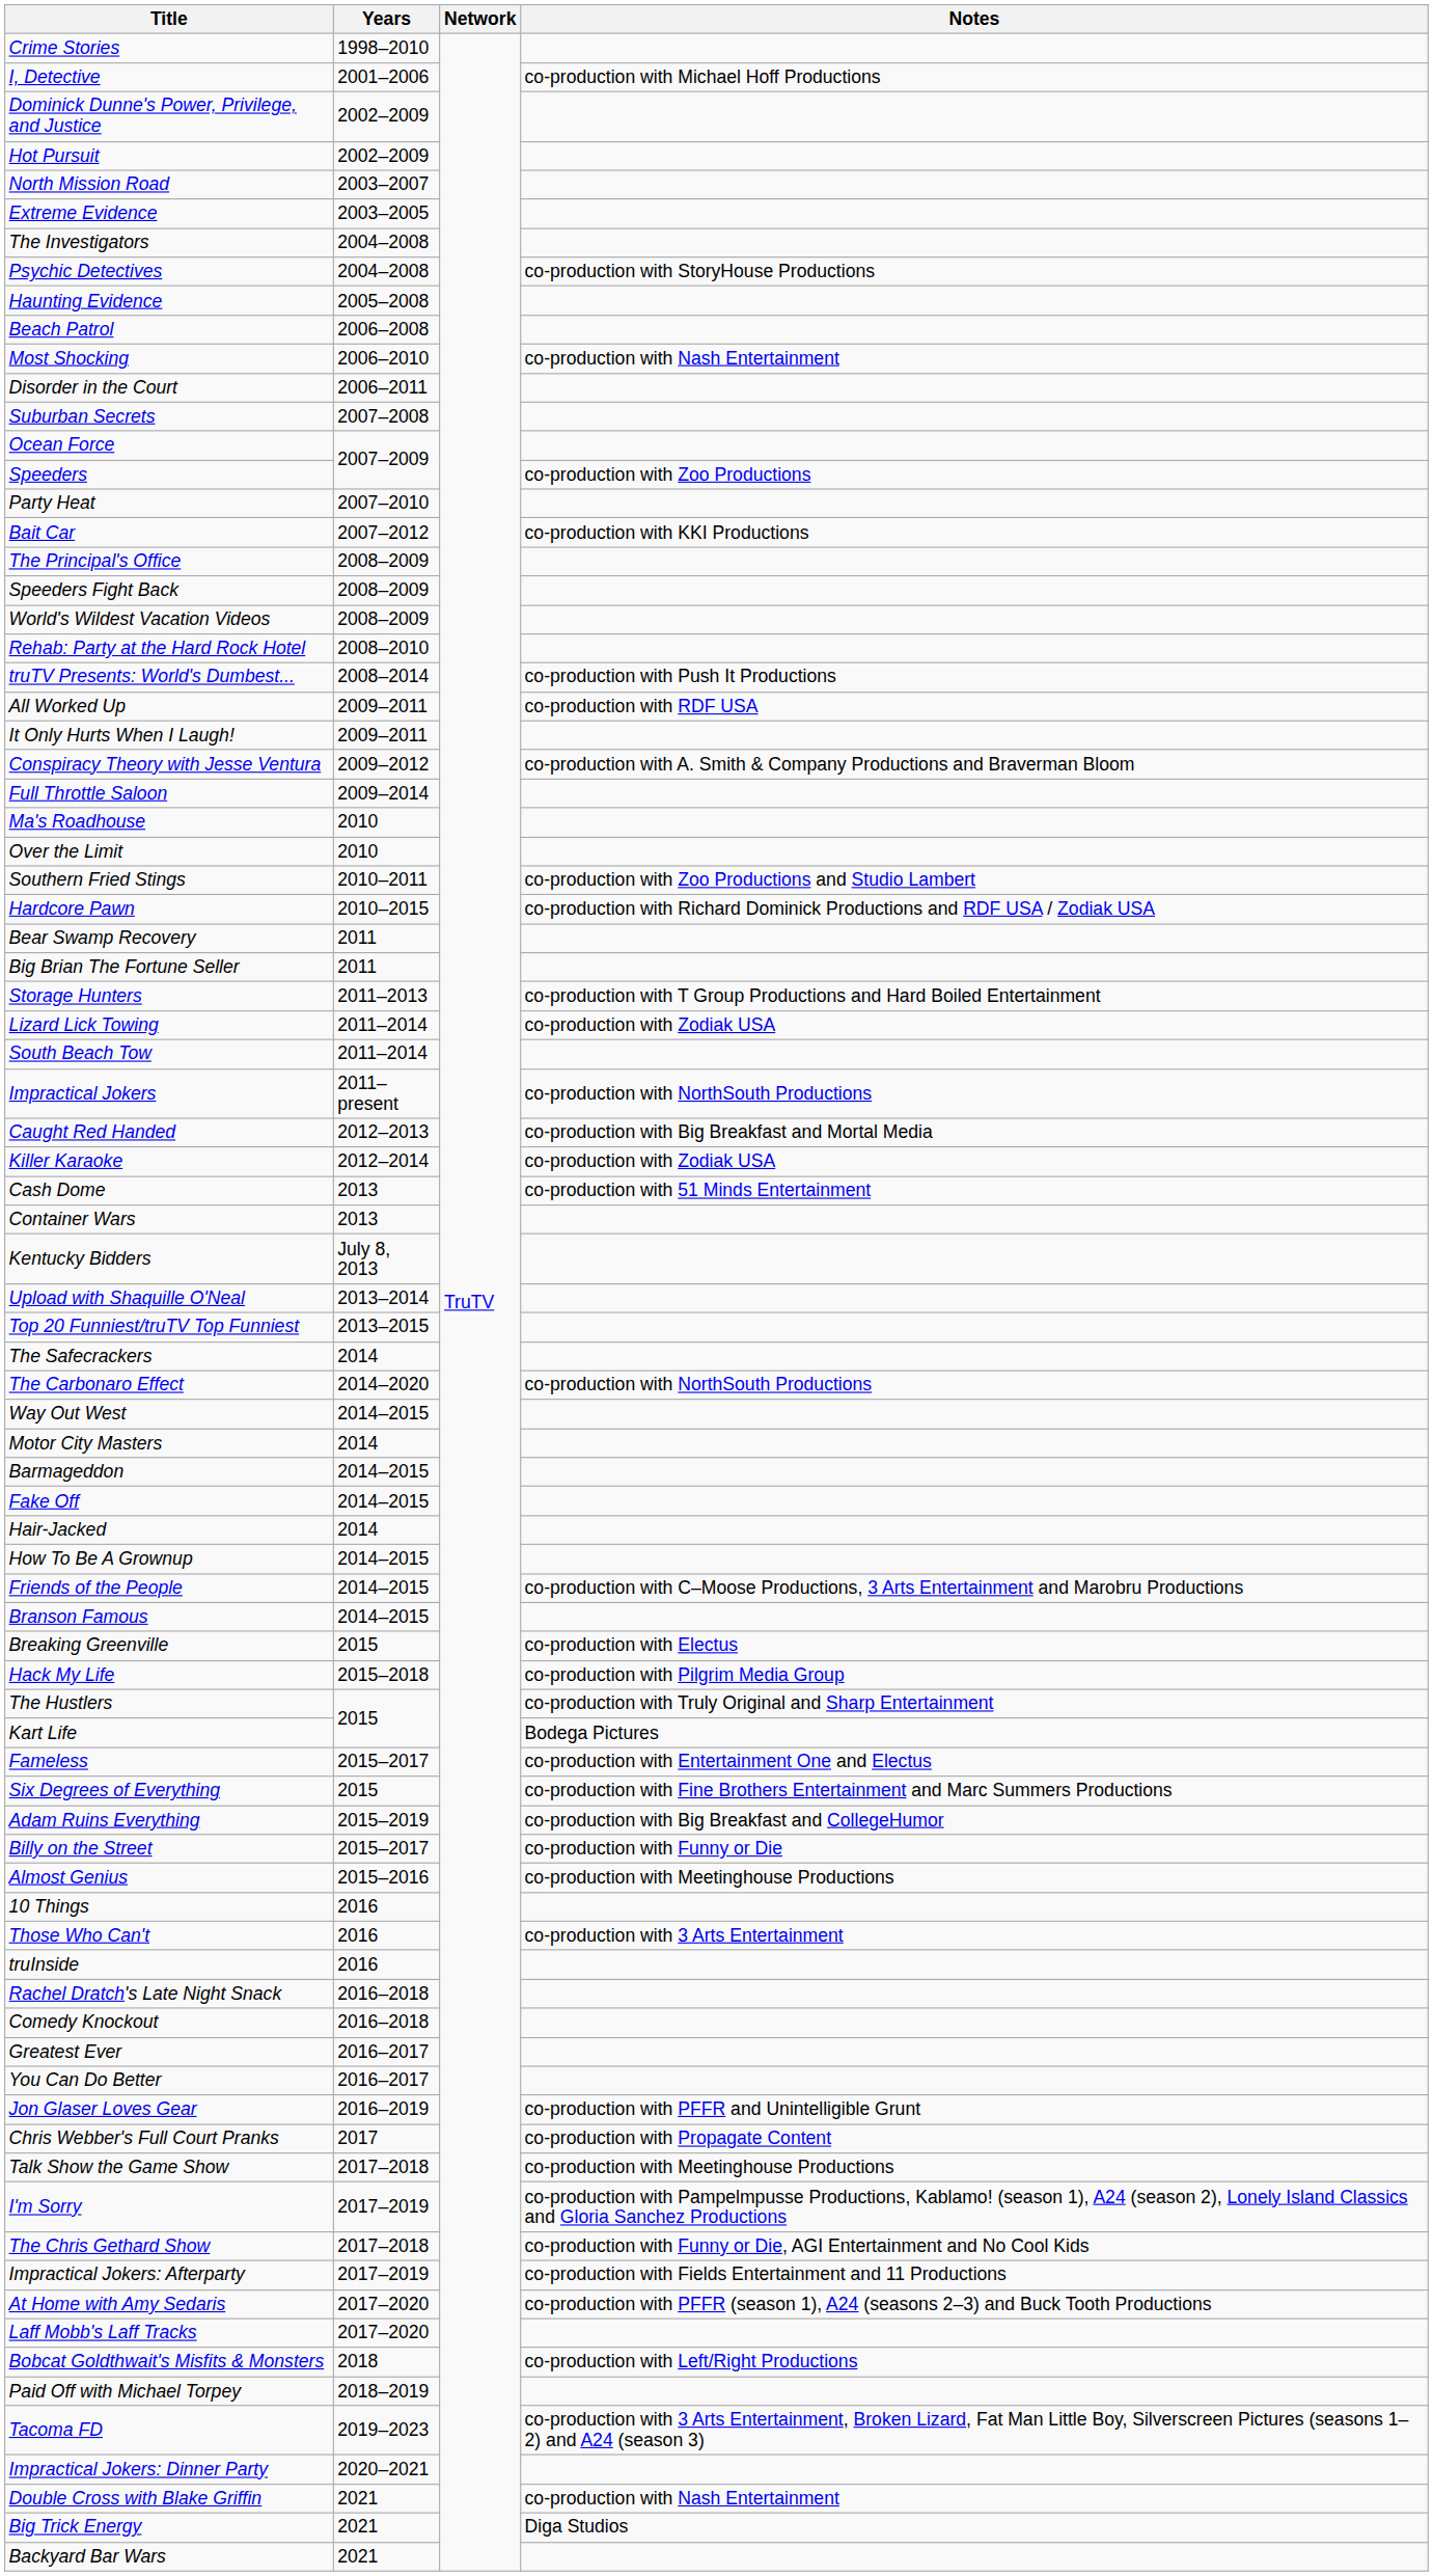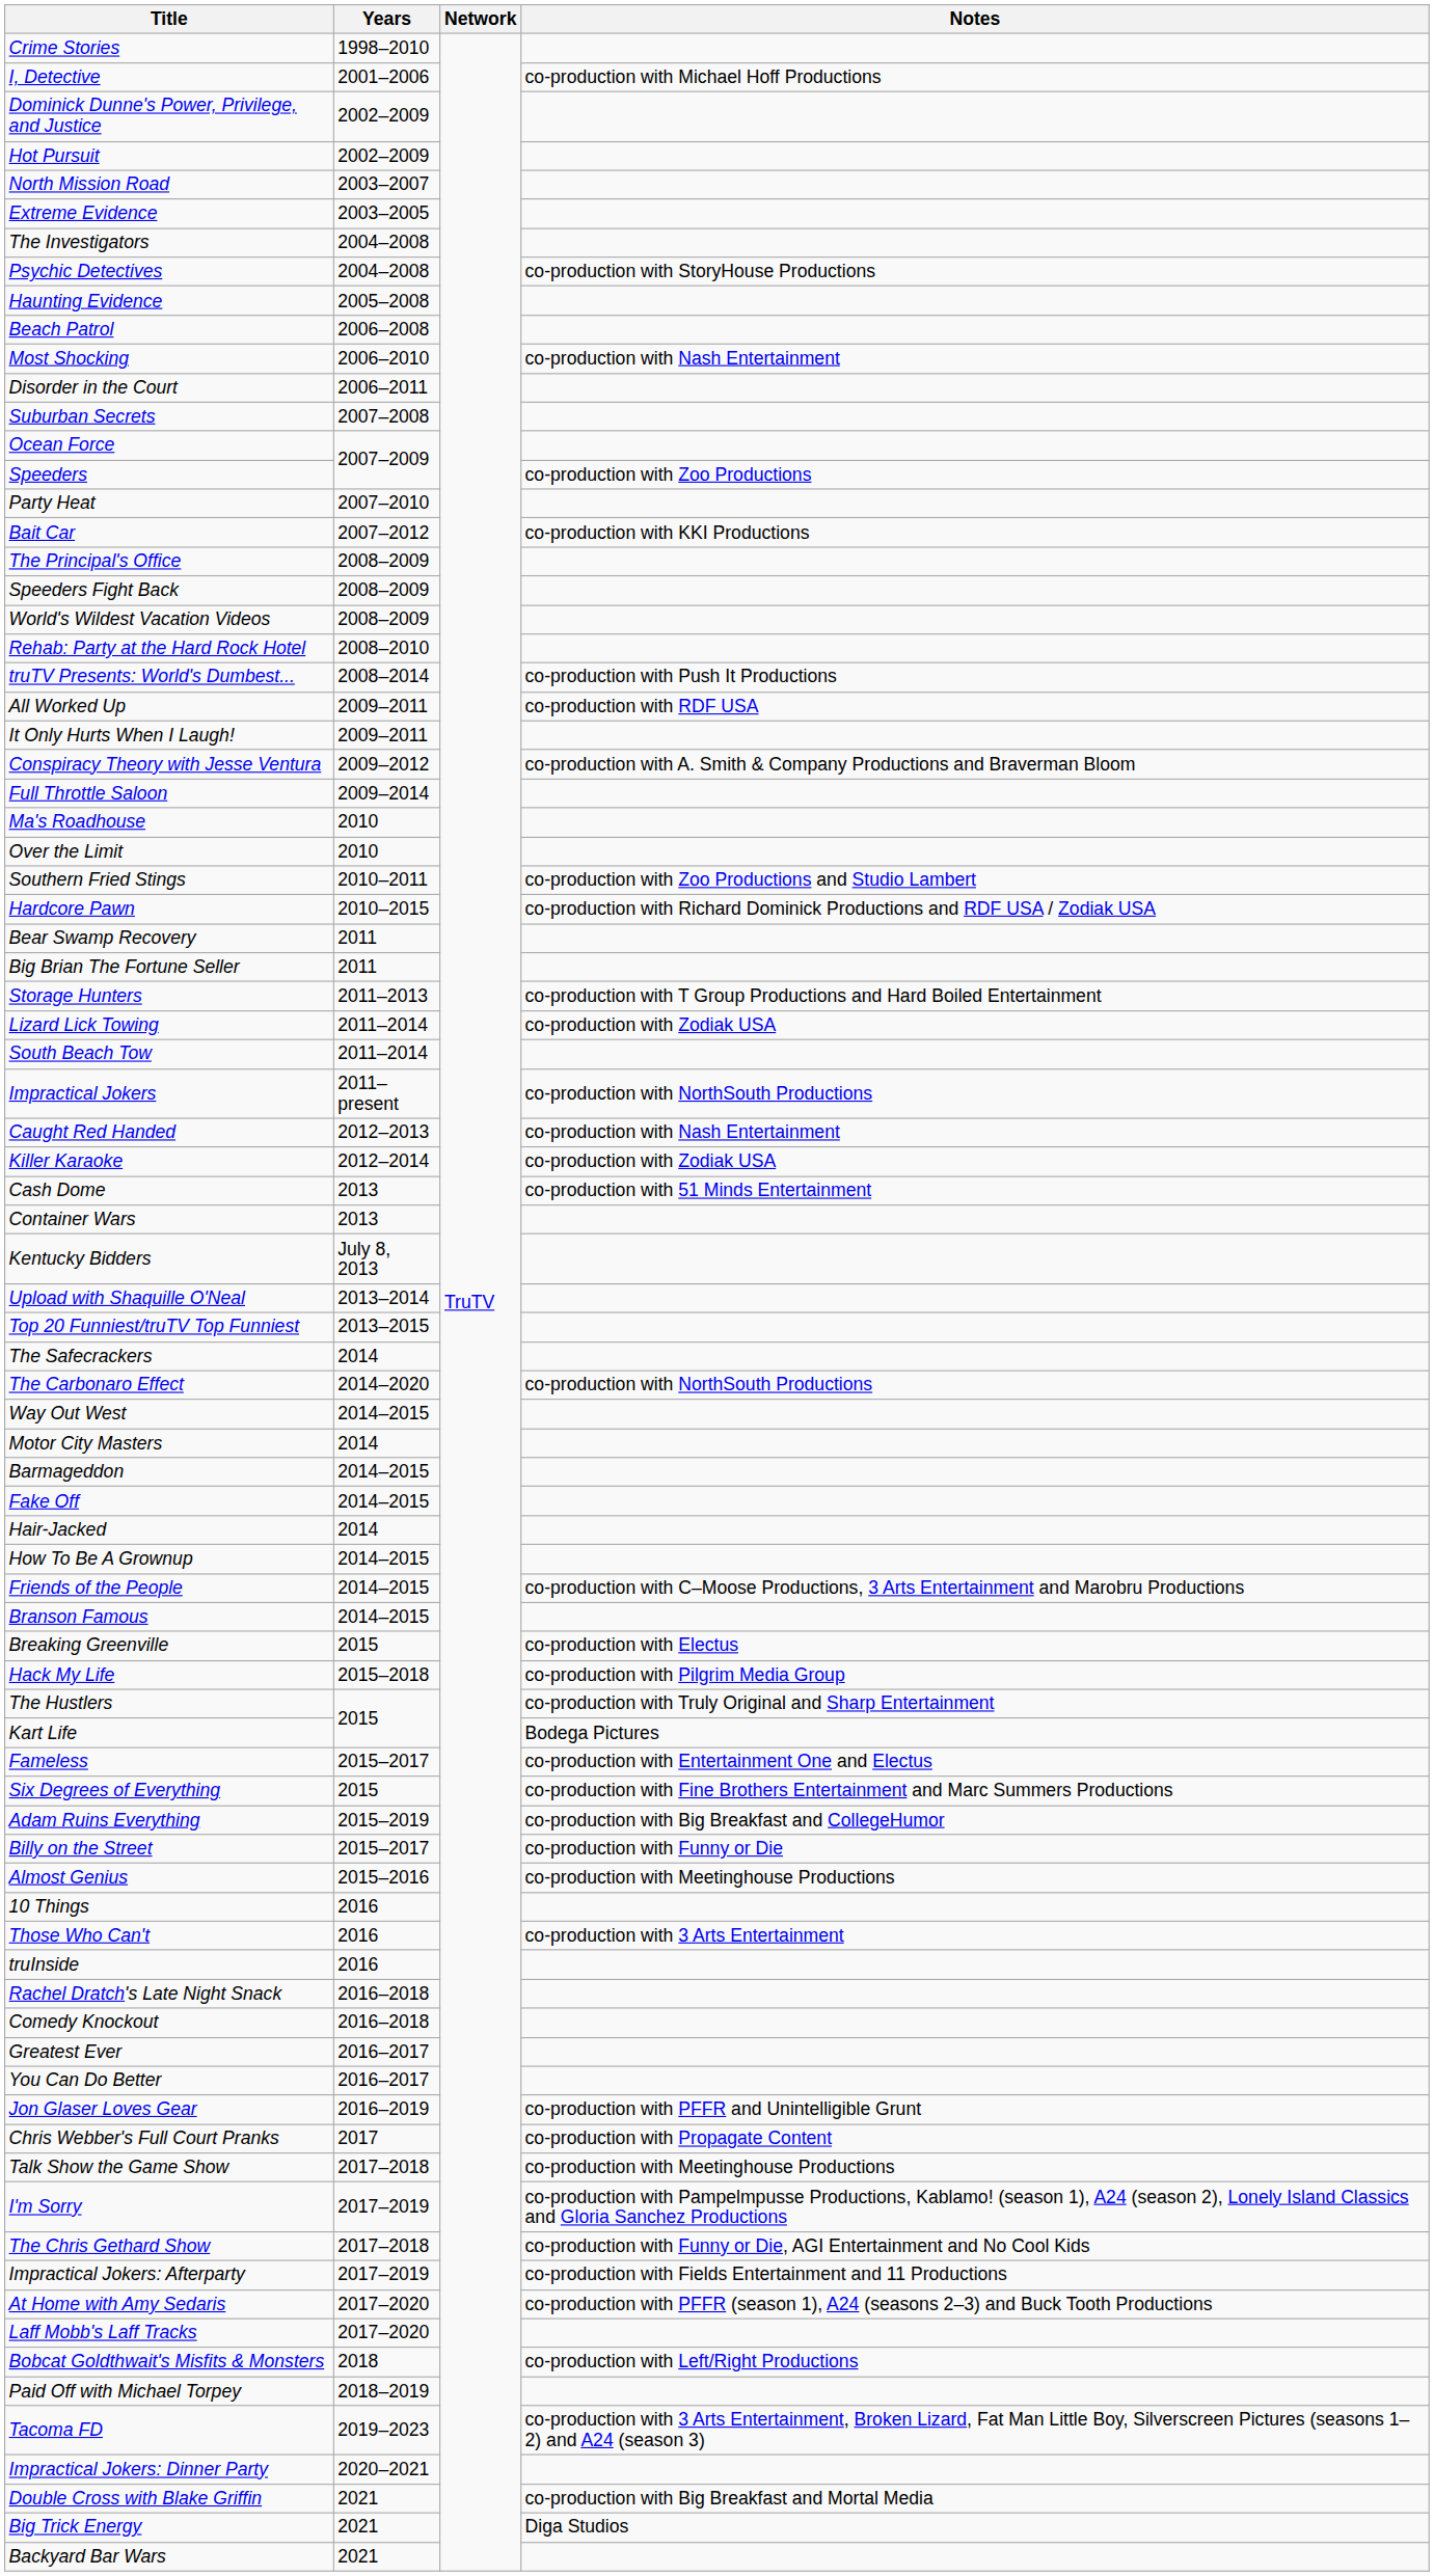 <table class="wikitable sortable">
 <tr>
 <th>Title</th>
 <th>Years</th>
 <th>Network</th>
 <th>Notes</th>
 </tr>
 <tr>
 <td><em><a href='#'>Crime Stories</a></em></td>
 <td>1998–2010</td>
 <td rowspan="84"><a href='#'>TruTV</a></td>
 <td></td>
 </tr>
 <tr>
 <td><em><a href='#'>I, Detective</a></em></td>
 <td>2001–2006</td>
 <td>co-production with Michael Hoff Productions</td>
 </tr>
 <tr>
 <td><em><a href='#'>Dominick Dunne's Power, Privilege, and Justice</a></em></td>
 <td>2002–2009</td>
 <td></td>
 </tr>
 <tr>
 <td><em><a href='#'>Hot Pursuit</a></em></td>
 <td>2002–2009</td>
 <td></td>
 </tr>
 <tr>
 <td><em><a href='#'>North Mission Road</a></em></td>
 <td>2003–2007</td>
 <td></td>
 </tr>
 <tr>
 <td><em><a href='#'>Extreme Evidence</a></em></td>
 <td>2003–2005</td>
 <td></td>
 </tr>
 <tr>
 <td><em>The Investigators</em></td>
 <td>2004–2008</td>
 <td></td>
 </tr>
 <tr>
 <td><em><a href='#'>Psychic Detectives</a></em></td>
 <td>2004–2008</td>
 <td>co-production with StoryHouse Productions</td>
 </tr>
 <tr>
 <td><em><a href='#'>Haunting Evidence</a></em></td>
 <td>2005–2008</td>
 <td></td>
 </tr>
 <tr>
 <td><em><a href='#'>Beach Patrol</a></em></td>
 <td>2006–2008</td>
 <td></td>
 </tr>
 <tr>
 <td><em><a href='#'>Most Shocking</a></em></td>
 <td>2006–2010</td>
 <td>co-production with <a href='#'>Nash Entertainment</a></td>
 </tr>
 <tr>
 <td><em>Disorder in the Court</em></td>
 <td>2006–2011</td>
 <td></td>
 </tr>
 <tr>
 <td><em><a href='#'>Suburban Secrets</a></em></td>
 <td>2007–2008</td>
 <td></td>
 </tr>
 <tr>
 <td><em><a href='#'>Ocean Force</a></em></td>
 <td rowspan="2">2007–2009</td>
 <td></td>
 </tr>
 <tr>
 <td><em><a href='#'>Speeders</a></em></td>
 <td>co-production with <a href='#'>Zoo Productions</a></td>
 </tr>
 <tr>
 <td><em>Party Heat</em></td>
 <td>2007–2010</td>
 <td></td>
 </tr>
 <tr>
 <td><em><a href='#'>Bait Car</a></em></td>
 <td>2007–2012</td>
 <td>co-production with KKI Productions</td>
 </tr>
 <tr>
 <td><em><a href='#'>The Principal's Office</a></em></td>
 <td>2008–2009</td>
 <td></td>
 </tr>
 <tr>
 <td><em>Speeders Fight Back</em></td>
 <td>2008–2009</td>
 <td></td>
 </tr>
 <tr>
 <td><em>World's Wildest Vacation Videos</em></td>
 <td>2008–2009</td>
 <td></td>
 </tr>
 <tr>
 <td><em><a href='#'>Rehab: Party at the Hard Rock Hotel</a></em></td>
 <td>2008–2010</td>
 <td></td>
 </tr>
 <tr>
 <td><em><a href='#'>truTV Presents: World's Dumbest...</a></em></td>
 <td>2008–2014</td>
 <td>co-production with Push It Productions</td>
 </tr>
 <tr>
 <td><em>All Worked Up</em></td>
 <td>2009–2011</td>
 <td>co-production with <a href='#'>RDF USA</a></td>
 </tr>
 <tr>
 <td><em>It Only Hurts When I Laugh!</em></td>
 <td>2009–2011</td>
 <td></td>
 </tr>
 <tr>
 <td><em><a href='#'>Conspiracy Theory with Jesse Ventura</a></em></td>
 <td>2009–2012</td>
 <td>co-production with A. Smith & Company Productions and Braverman Bloom</td>
 </tr>
 <tr>
 <td><em><a href='#'>Full Throttle Saloon</a></em></td>
 <td>2009–2014</td>
 <td></td>
 </tr>
 <tr>
 <td><em><a href='#'>Ma's Roadhouse</a></em></td>
 <td>2010</td>
 <td></td>
 </tr>
 <tr>
 <td><em>Over the Limit</em></td>
 <td>2010</td>
 <td></td>
 </tr>
 <tr>
 <td><em>Southern Fried Stings</em></td>
 <td>2010–2011</td>
 <td>co-production with <a href='#'>Zoo Productions</a> and <a href='#'>Studio Lambert</a></td>
 </tr>
 <tr>
 <td><em><a href='#'>Hardcore Pawn</a></em></td>
 <td>2010–2015</td>
 <td>co-production with Richard Dominick Productions and <a href='#'>RDF USA</a> / <a href='#'>Zodiak USA</a></td>
 </tr>
 <tr>
 <td><em>Bear Swamp Recovery</em></td>
 <td>2011</td>
 <td></td>
 </tr>
 <tr>
 <td><em>Big Brian The Fortune Seller</em></td>
 <td>2011</td>
 <td></td>
 </tr>
 <tr>
 <td><em><a href='#'>Storage Hunters</a></em></td>
 <td>2011–2013</td>
 <td>co-production with T Group Productions and Hard Boiled Entertainment</td>
 </tr>
 <tr>
 <td><em><a href='#'>Lizard Lick Towing</a></em></td>
 <td>2011–2014</td>
 <td>co-production with <a href='#'>Zodiak USA</a></td>
 </tr>
 <tr>
 <td><em><a href='#'>South Beach Tow</a></em></td>
 <td>2011–2014</td>
 <td></td>
 </tr>
 <tr>
 <td><em><a href='#'>Impractical Jokers</a></em></td>
 <td>2011–present</td>
 <td>co-production with <a href='#'>NorthSouth Productions</a></td>
 </tr>
 <tr>
 <td><em><a href='#'>Caught Red Handed</a></em></td>
 <td>2012–2013</td>
-<td>co-production with Big Breakfast and Mortal Media</td>
+<td>co-production with <a href='#'>Nash Entertainment</a></td>
 </tr>
 <tr>
 <td><em><a href='#'>Killer Karaoke</a></em></td>
 <td>2012–2014</td>
 <td>co-production with <a href='#'>Zodiak USA</a></td>
 </tr>
 <tr>
 <td><em>Cash Dome</em></td>
 <td>2013</td>
 <td>co-production with <a href='#'>51 Minds Entertainment</a></td>
 </tr>
 <tr>
 <td><em>Container Wars</em></td>
 <td>2013</td>
 <td></td>
 </tr>
 <tr>
 <td><em>Kentucky Bidders</em></td>
 <td>July 8, 2013</td>
 <td></td>
 </tr>
 <tr>
 <td><em><a href='#'>Upload with Shaquille O'Neal</a></em></td>
 <td>2013–2014</td>
 <td></td>
 </tr>
 <tr>
 <td><em><a href='#'>Top 20 Funniest/truTV Top Funniest</a></em></td>
 <td>2013–2015</td>
 <td></td>
 </tr>
 <tr>
 <td><em>The Safecrackers</em></td>
 <td>2014</td>
 <td></td>
 </tr>
 <tr>
 <td><em><a href='#'>The Carbonaro Effect</a></em></td>
 <td>2014–2020</td>
 <td>co-production with <a href='#'>NorthSouth Productions</a></td>
 </tr>
 <tr>
 <td><em>Way Out West</em></td>
 <td>2014–2015</td>
 <td></td>
 </tr>
 <tr>
 <td><em>Motor City Masters</em></td>
 <td>2014</td>
 <td></td>
 </tr>
 <tr>
 <td><em>Barmageddon</em></td>
 <td>2014–2015</td>
 <td></td>
 </tr>
 <tr>
 <td><em><a href='#'>Fake Off</a></em></td>
 <td>2014–2015</td>
 <td></td>
 </tr>
 <tr>
 <td><em>Hair-Jacked</em></td>
 <td>2014</td>
 <td></td>
 </tr>
 <tr>
 <td><em>How To Be A Grownup</em></td>
 <td>2014–2015</td>
 <td></td>
 </tr>
 <tr>
 <td><em><a href='#'>Friends of the People</a></em></td>
 <td>2014–2015</td>
 <td>co-production with C–Moose Productions, <a href='#'>3 Arts Entertainment</a> and Marobru Productions</td>
 </tr>
 <tr>
 <td><em><a href='#'>Branson Famous</a></em></td>
 <td>2014–2015</td>
 <td></td>
 </tr>
 <tr>
 <td><em>Breaking Greenville</em></td>
 <td>2015</td>
 <td>co-production with <a href='#'>Electus</a></td>
 </tr>
 <tr>
 <td><em><a href='#'>Hack My Life</a></em></td>
 <td>2015–2018</td>
 <td>co-production with <a href='#'>Pilgrim Media Group</a></td>
 </tr>
 <tr>
 <td><em>The Hustlers</em></td>
 <td rowspan="2">2015</td>
 <td>co-production with Truly Original and <a href='#'>Sharp Entertainment</a></td>
 </tr>
 <tr>
 <td><em>Kart Life</em></td>
 <td>Bodega Pictures</td>
 </tr>
 <tr>
 <td><em><a href='#'>Fameless</a></em></td>
 <td>2015–2017</td>
 <td>co-production with <a href='#'>Entertainment One</a> and <a href='#'>Electus</a></td>
 </tr>
 <tr>
 <td><em><a href='#'>Six Degrees of Everything</a></em></td>
 <td>2015</td>
 <td>co-production with <a href='#'>Fine Brothers Entertainment</a> and Marc Summers Productions</td>
 </tr>
 <tr>
 <td><em><a href='#'>Adam Ruins Everything</a></em></td>
 <td>2015–2019</td>
 <td>co-production with Big Breakfast and <a href='#'>CollegeHumor</a></td>
 </tr>
 <tr>
 <td><em><a href='#'>Billy on the Street</a></em></td>
 <td>2015–2017</td>
 <td>co-production with <a href='#'>Funny or Die</a></td>
 </tr>
 <tr>
 <td><em><a href='#'>Almost Genius</a></em></td>
 <td>2015–2016</td>
 <td>co-production with Meetinghouse Productions</td>
 </tr>
 <tr>
 <td><em>10 Things</em></td>
 <td>2016</td>
 <td></td>
 </tr>
 <tr>
 <td><em><a href='#'>Those Who Can't</a></em></td>
 <td>2016</td>
 <td>co-production with <a href='#'>3 Arts Entertainment</a></td>
 </tr>
 <tr>
 <td><em>truInside</em></td>
 <td>2016</td>
 <td></td>
 </tr>
 <tr>
 <td><em><a href='#'>Rachel Dratch</a>'s Late Night Snack</em></td>
 <td>2016–2018</td>
 <td></td>
 </tr>
 <tr>
 <td><em>Comedy Knockout</em></td>
 <td>2016–2018</td>
 <td></td>
 </tr>
 <tr>
 <td><em>Greatest Ever</em></td>
 <td>2016–2017</td>
 <td></td>
 </tr>
 <tr>
 <td><em>You Can Do Better</em></td>
 <td>2016–2017</td>
 <td></td>
 </tr>
 <tr>
 <td><em><a href='#'>Jon Glaser Loves Gear</a></em></td>
 <td>2016–2019</td>
 <td>co-production with <a href='#'>PFFR</a> and Unintelligible Grunt</td>
 </tr>
 <tr>
 <td><em>Chris Webber's Full Court Pranks</em></td>
 <td>2017</td>
 <td>co-production with <a href='#'>Propagate Content</a></td>
 </tr>
 <tr>
 <td><em>Talk Show the Game Show</em></td>
 <td>2017–2018</td>
 <td>co-production with Meetinghouse Productions</td>
 </tr>
 <tr>
 <td><em><a href='#'>I'm Sorry</a></em></td>
 <td>2017–2019</td>
 <td>co-production with Pampelmpusse Productions, Kablamo! (season 1), <a href='#'>A24</a> (season 2), <a href='#'>Lonely Island Classics</a> and <a href='#'>Gloria Sanchez Productions</a></td>
 </tr>
 <tr>
 <td><em><a href='#'>The Chris Gethard Show</a></em></td>
 <td>2017–2018</td>
 <td>co-production with <a href='#'>Funny or Die</a>, AGI Entertainment and No Cool Kids</td>
 </tr>
 <tr>
 <td><em>Impractical Jokers: Afterparty</em></td>
 <td>2017–2019</td>
 <td>co-production with Fields Entertainment and 11 Productions</td>
 </tr>
 <tr>
 <td><em><a href='#'>At Home with Amy Sedaris</a></em></td>
 <td>2017–2020</td>
 <td>co-production with <a href='#'>PFFR</a> (season 1), <a href='#'>A24</a> (seasons 2–3) and Buck Tooth Productions</td>
 </tr>
 <tr>
 <td><em><a href='#'>Laff Mobb's Laff Tracks</a></em></td>
 <td>2017–2020</td>
 <td></td>
 </tr>
 <tr>
 <td><em><a href='#'>Bobcat Goldthwait's Misfits & Monsters</a></em></td>
 <td>2018</td>
 <td>co-production with <a href='#'>Left/Right Productions</a></td>
 </tr>
 <tr>
 <td><em>Paid Off with Michael Torpey</em></td>
 <td>2018–2019</td>
 <td></td>
 </tr>
 <tr>
 <td><em><a href='#'>Tacoma FD</a></em></td>
 <td>2019–2023</td>
 <td>co-production with <a href='#'>3 Arts Entertainment</a>, <a href='#'>Broken Lizard</a>, Fat Man Little Boy, Silverscreen Pictures (seasons 1–2) and <a href='#'>A24</a> (season 3)</td>
 </tr>
 <tr>
 <td><em><a href='#'>Impractical Jokers: Dinner Party</a></em></td>
 <td>2020–2021</td>
 <td></td>
 </tr>
 <tr>
 <td><em><a href='#'>Double Cross with Blake Griffin</a></em></td>
 <td>2021</td>
-<td>co-production with <a href='#'>Nash Entertainment</a></td>
+<td>co-production with Big Breakfast and Mortal Media</td>
 </tr>
 <tr>
 <td><em><a href='#'>Big Trick Energy</a></em></td>
 <td>2021</td>
 <td>Diga Studios</td>
 </tr>
 <tr>
 <td><em>Backyard Bar Wars</em></td>
 <td>2021</td>
 <td></td>
 </tr>
 </table>
